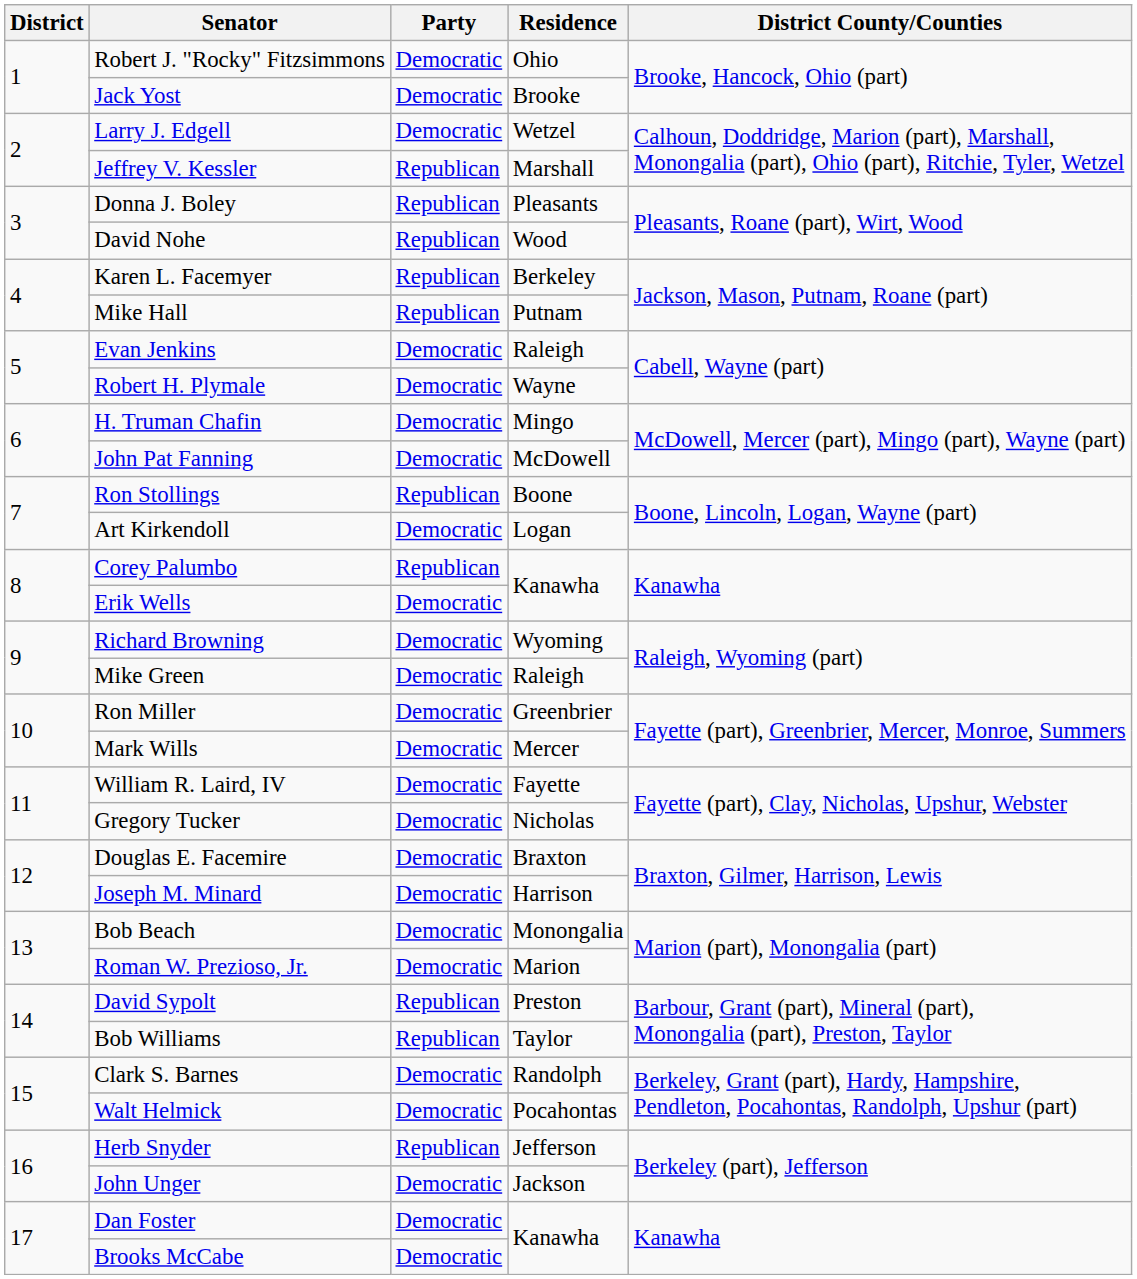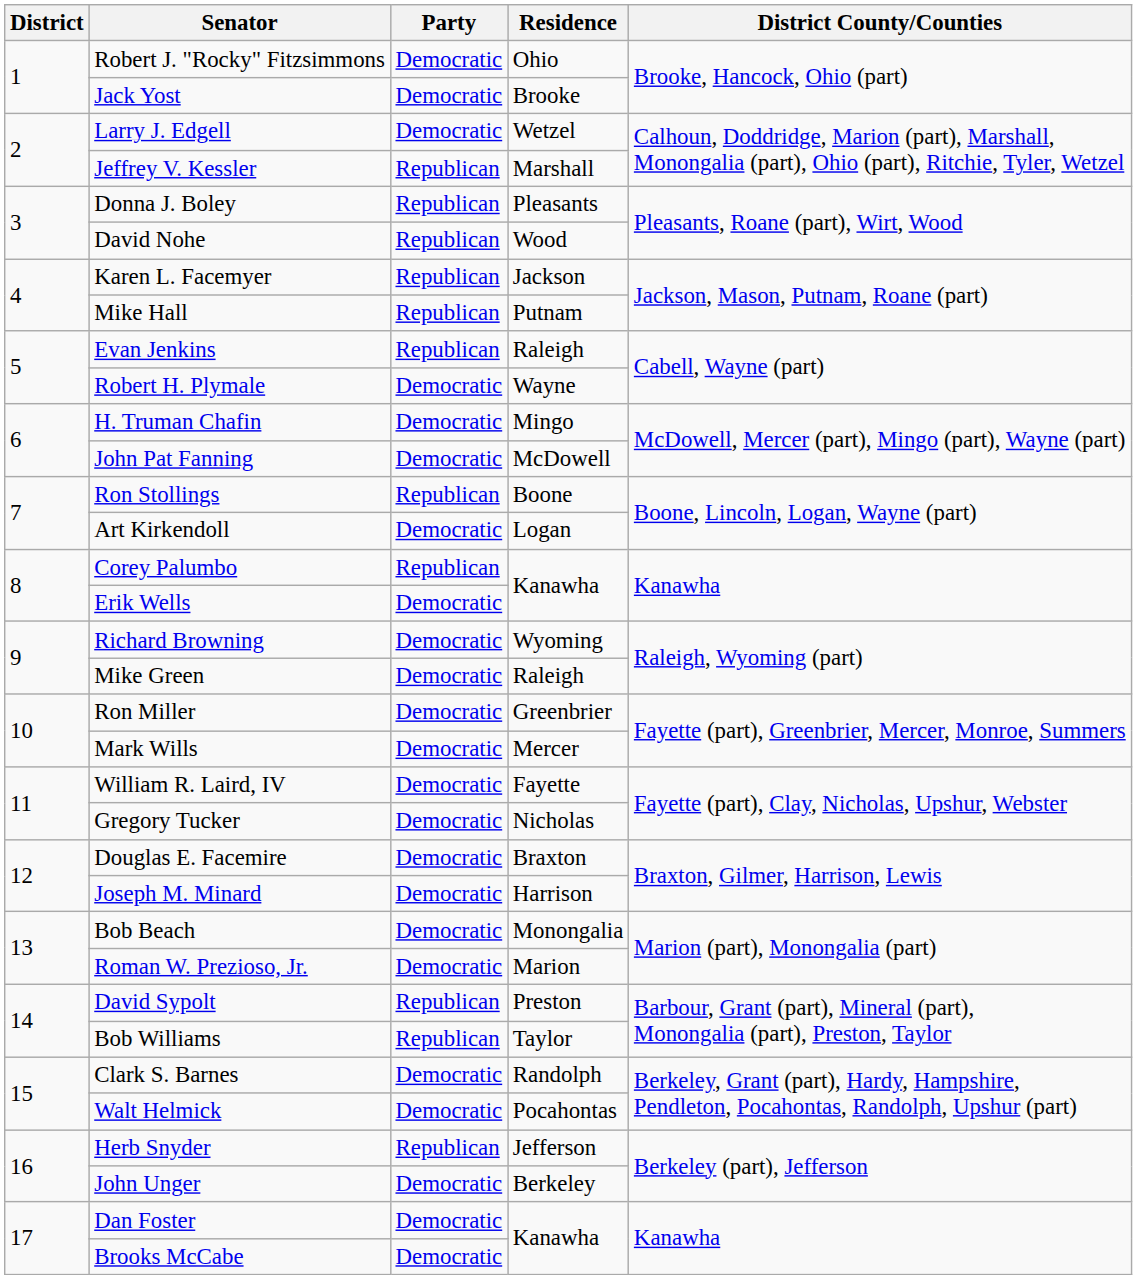 <table class=wikitable>
 <tr>
 <th>District</th>
 <th>Senator</th>
 <th>Party</th>
 <th>Residence</th>
 <th>District County/Counties</th>
 </tr>
 <tr>
 <td rowspan=2>1</td>
 <td>Robert J. "Rocky" Fitzsimmons</td>
 <td><a href='#'>Democratic</a></td>
 <td>Ohio</td>
 <td rowspan=2><a href='#'>Brooke</a>, <a href='#'>Hancock</a>, <a href='#'>Ohio</a> (part)</td>
 </tr>
 <tr>
 <td><a href='#'>Jack Yost</a></td>
 <td><a href='#'>Democratic</a></td>
 <td>Brooke</td>
 </tr>
 <tr>
 <td rowspan=2>2</td>
 <td><a href='#'>Larry J. Edgell</a></td>
 <td><a href='#'>Democratic</a></td>
 <td>Wetzel</td>
 <td rowspan=2><a href='#'>Calhoun</a>, <a href='#'>Doddridge</a>, <a href='#'>Marion</a> (part), <a href='#'>Marshall</a>,<br> <a href='#'>Monongalia</a> (part), <a href='#'>Ohio</a> (part), <a href='#'>Ritchie</a>, <a href='#'>Tyler</a>, <a href='#'>Wetzel</a></td>
 </tr>
 <tr>
 <td><a href='#'>Jeffrey V. Kessler</a></td>
 <td><a href='#'>Republican</a></td>
 <td>Marshall</td>
 </tr>
 <tr>
 <td rowspan=2>3</td>
 <td>Donna J. Boley</td>
 <td><a href='#'>Republican</a></td>
 <td>Pleasants</td>
 <td rowspan=2><a href='#'>Pleasants</a>, <a href='#'>Roane</a> (part), <a href='#'>Wirt</a>, <a href='#'>Wood</a></td>
 </tr>
 <tr>
 <td>David Nohe</td>
 <td><a href='#'>Republican</a></td>
 <td>Wood</td>
 </tr>
 <tr>
 <td rowspan=2>4</td>
 <td>Karen L. Facemyer</td>
 <td><a href='#'>Republican</a></td>
-<td>Berkeley</td>
+<td>Jackson</td>
 <td rowspan=2><a href='#'>Jackson</a>, <a href='#'>Mason</a>, <a href='#'>Putnam</a>, <a href='#'>Roane</a> (part)</td>
 </tr>
 <tr>
 <td>Mike Hall</td>
 <td><a href='#'>Republican</a></td>
 <td>Putnam</td>
 </tr>
 <tr>
 <td rowspan=2>5</td>
 <td><a href='#'>Evan Jenkins</a></td>
-<td><a href='#'>Democratic</a></td>
+<td><a href='#'>Republican</a></td>
 <td>Raleigh</td>
 <td rowspan=2><a href='#'>Cabell</a>, <a href='#'>Wayne</a> (part)</td>
 </tr>
 <tr>
 <td><a href='#'>Robert H. Plymale</a></td>
 <td><a href='#'>Democratic</a></td>
 <td>Wayne</td>
 </tr>
 <tr>
 <td rowspan=2>6</td>
 <td><a href='#'>H. Truman Chafin</a></td>
 <td><a href='#'>Democratic</a></td>
 <td>Mingo</td>
 <td rowspan=2><a href='#'>McDowell</a>, <a href='#'>Mercer</a> (part), <a href='#'>Mingo</a> (part), <a href='#'>Wayne</a> (part)</td>
 </tr>
 <tr>
 <td><a href='#'>John Pat Fanning</a></td>
 <td><a href='#'>Democratic</a></td>
 <td>McDowell</td>
 </tr>
 <tr>
 <td rowspan=2>7</td>
 <td><a href='#'>Ron Stollings</a></td>
 <td><a href='#'>Republican</a></td>
 <td>Boone</td>
 <td rowspan=2><a href='#'>Boone</a>, <a href='#'>Lincoln</a>, <a href='#'>Logan</a>, <a href='#'>Wayne</a> (part)</td>
 </tr>
 <tr>
 <td>Art Kirkendoll</td>
 <td><a href='#'>Democratic</a></td>
 <td>Logan</td>
 </tr>
 <tr>
 <td rowspan=2>8</td>
 <td><a href='#'>Corey Palumbo</a></td>
 <td><a href='#'>Republican</a></td>
 <td rowspan=2>Kanawha</td>
 <td rowspan=2><a href='#'>Kanawha</a></td>
 </tr>
 <tr>
 <td><a href='#'>Erik Wells</a></td>
 <td><a href='#'>Democratic</a></td>
 </tr>
 <tr>
 <td rowspan=2>9</td>
 <td><a href='#'>Richard Browning</a></td>
 <td><a href='#'>Democratic</a></td>
 <td>Wyoming</td>
 <td rowspan=2><a href='#'>Raleigh</a>, <a href='#'>Wyoming</a> (part)</td>
 </tr>
 <tr>
 <td>Mike Green</td>
 <td><a href='#'>Democratic</a></td>
 <td>Raleigh</td>
 </tr>
 <tr>
 <td rowspan=2>10</td>
 <td>Ron Miller</td>
 <td><a href='#'>Democratic</a></td>
 <td>Greenbrier</td>
 <td rowspan=2><a href='#'>Fayette</a> (part), <a href='#'>Greenbrier</a>, <a href='#'>Mercer</a>, <a href='#'>Monroe</a>, <a href='#'>Summers</a></td>
 </tr>
 <tr>
 <td>Mark Wills</td>
 <td><a href='#'>Democratic</a></td>
 <td>Mercer</td>
 </tr>
 <tr>
 <td rowspan=2>11</td>
 <td>William R. Laird, IV</td>
 <td><a href='#'>Democratic</a></td>
 <td>Fayette</td>
 <td rowspan=2><a href='#'>Fayette</a> (part), <a href='#'>Clay</a>, <a href='#'>Nicholas</a>, <a href='#'>Upshur</a>, <a href='#'>Webster</a></td>
 </tr>
 <tr>
 <td>Gregory Tucker</td>
 <td><a href='#'>Democratic</a></td>
 <td>Nicholas</td>
 </tr>
 <tr>
 <td rowspan=2>12</td>
 <td>Douglas E. Facemire</td>
 <td><a href='#'>Democratic</a></td>
 <td>Braxton</td>
 <td rowspan=2><a href='#'>Braxton</a>, <a href='#'>Gilmer</a>, <a href='#'>Harrison</a>, <a href='#'>Lewis</a></td>
 </tr>
 <tr>
 <td><a href='#'>Joseph M. Minard</a></td>
 <td><a href='#'>Democratic</a></td>
 <td>Harrison</td>
 </tr>
 <tr>
 <td rowspan=2>13</td>
 <td>Bob Beach</td>
 <td><a href='#'>Democratic</a></td>
 <td>Monongalia</td>
 <td rowspan=2><a href='#'>Marion</a> (part), <a href='#'>Monongalia</a> (part)</td>
 </tr>
 <tr>
 <td><a href='#'>Roman W. Prezioso, Jr.</a></td>
 <td><a href='#'>Democratic</a></td>
 <td>Marion</td>
 </tr>
 <tr>
 <td rowspan=2>14</td>
 <td><a href='#'>David Sypolt</a></td>
 <td><a href='#'>Republican</a></td>
 <td>Preston</td>
 <td rowspan=2><a href='#'>Barbour</a>, <a href='#'>Grant</a> (part), <a href='#'>Mineral</a> (part),<br> <a href='#'>Monongalia</a> (part), <a href='#'>Preston</a>, <a href='#'>Taylor</a></td>
 </tr>
 <tr>
 <td>Bob Williams</td>
 <td><a href='#'>Republican</a></td>
 <td>Taylor</td>
 </tr>
 <tr>
 <td rowspan=2>15</td>
 <td>Clark S. Barnes</td>
 <td><a href='#'>Democratic</a></td>
 <td>Randolph</td>
 <td rowspan=2><a href='#'>Berkeley</a>, <a href='#'>Grant</a> (part), <a href='#'>Hardy</a>, <a href='#'>Hampshire</a>,<br> <a href='#'>Pendleton</a>, <a href='#'>Pocahontas</a>, <a href='#'>Randolph</a>, <a href='#'>Upshur</a> (part)</td>
 </tr>
 <tr>
 <td><a href='#'>Walt Helmick</a></td>
 <td><a href='#'>Democratic</a></td>
 <td>Pocahontas</td>
 </tr>
 <tr>
 <td rowspan=2>16</td>
 <td><a href='#'>Herb Snyder</a></td>
 <td><a href='#'>Republican</a></td>
 <td>Jefferson</td>
 <td rowspan=2><a href='#'>Berkeley</a> (part), <a href='#'>Jefferson</a></td>
 </tr>
 <tr>
 <td><a href='#'>John Unger</a></td>
 <td><a href='#'>Democratic</a></td>
-<td>Jackson</td>
+<td>Berkeley</td>
 </tr>
 <tr>
 <td rowspan=4>17</td>
 <td><a href='#'>Dan Foster</a></td>
 <td><a href='#'>Democratic</a></td>
 <td rowspan=2>Kanawha</td>
 <td rowspan=4><a href='#'>Kanawha</a></td>
 </tr>
 <tr>
 <td><a href='#'>Brooks McCabe</a></td>
 <td><a href='#'>Democratic</a></td>
 </tr>
 </table>
